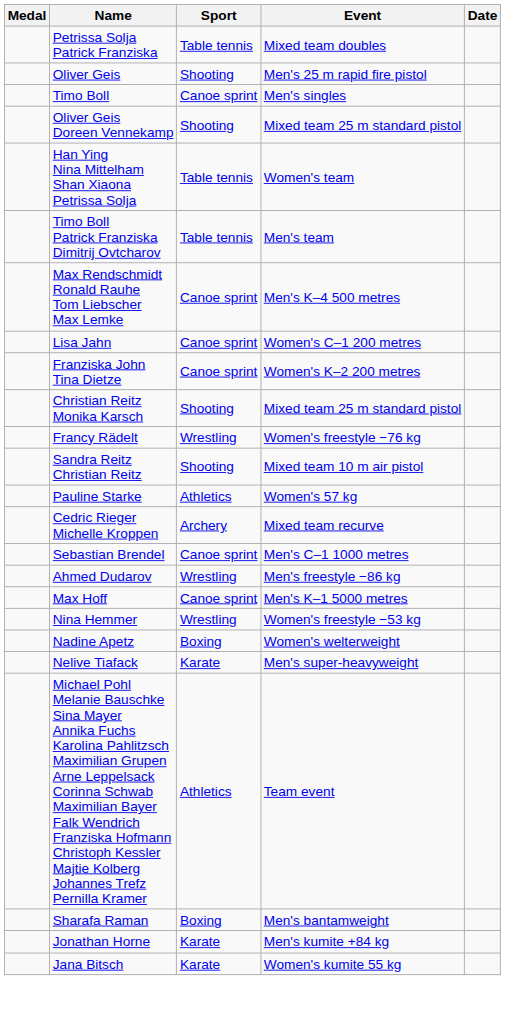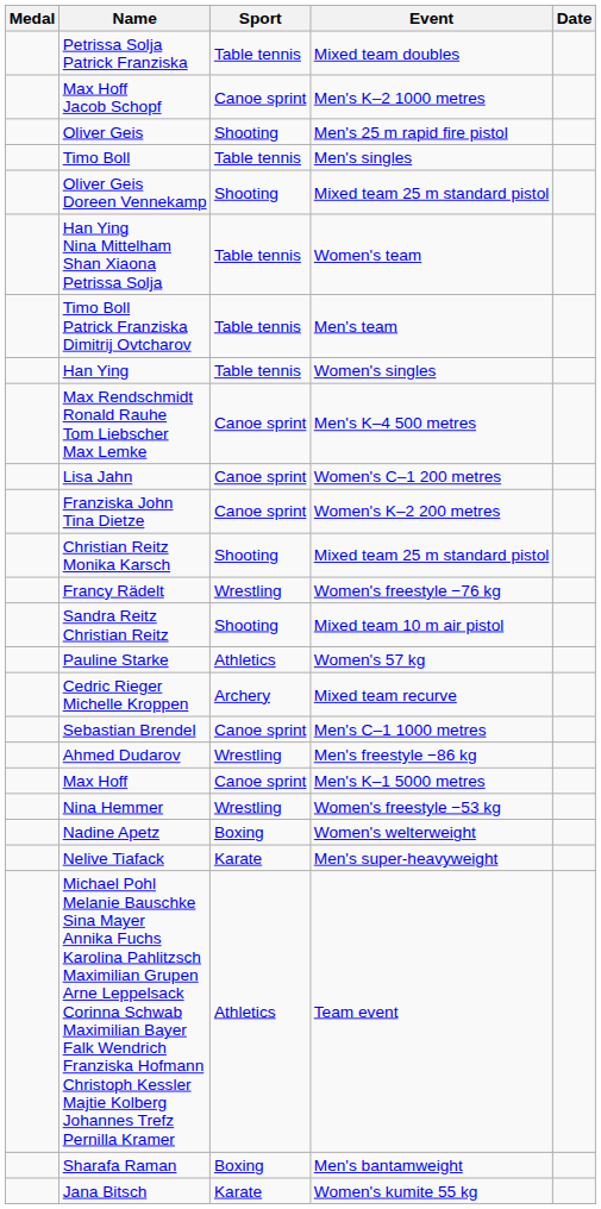 <table class="wikitable sortable" style="font-size: 95%;">
 <tr>
 <th>Medal</th>
 <th>Name</th>
 <th>Sport</th>
 <th>Event</th>
 <th>Date</th>
 </tr>
 <tr>
 <td></td>
 <td><a href='#'>Petrissa Solja</a><br><a href='#'>Patrick Franziska</a></td>
 <td><a href='#'>Table tennis</a></td>
 <td><a href='#'>Mixed team doubles</a></td>
 <td></td>
 </tr>
 <tr>
 <td></td>
+<td><a href='#'>Max Hoff</a><br><a href='#'>Jacob Schopf</a></td>
+<td><a href='#'>Canoe sprint</a></td>
+<td><a href='#'>Men's K–2 1000 metres</a></td>
+<td></td>
+</tr>
+<tr>
+<td></td>
 <td><a href='#'>Oliver Geis</a></td>
 <td><a href='#'>Shooting</a></td>
 <td><a href='#'>Men's 25 m rapid fire pistol</a></td>
 <td></td>
 </tr>
 <tr>
 <td></td>
 <td><a href='#'>Timo Boll</a></td>
-<td><a href='#'>Canoe sprint</a></td>
+<td><a href='#'>Table tennis</a></td>
 <td><a href='#'>Men's singles</a></td>
 <td></td>
 </tr>
 <tr>
 <td></td>
 <td><a href='#'>Oliver Geis</a><br><a href='#'>Doreen Vennekamp</a></td>
 <td><a href='#'>Shooting</a></td>
 <td><a href='#'>Mixed team 25 m standard pistol</a></td>
 <td></td>
 </tr>
 <tr>
 <td></td>
 <td><a href='#'>Han Ying</a><br><a href='#'>Nina Mittelham</a><br><a href='#'>Shan Xiaona</a><br><a href='#'>Petrissa Solja</a></td>
 <td><a href='#'>Table tennis</a></td>
 <td><a href='#'>Women's team</a></td>
 <td></td>
 </tr>
 <tr>
 <td></td>
 <td><a href='#'>Timo Boll</a><br><a href='#'>Patrick Franziska</a><br><a href='#'>Dimitrij Ovtcharov</a></td>
 <td><a href='#'>Table tennis</a></td>
 <td><a href='#'>Men's team</a></td>
+<td></td>
+</tr>
+<tr>
+<td></td>
+<td><a href='#'>Han Ying</a></td>
+<td><a href='#'>Table tennis</a></td>
+<td><a href='#'>Women's singles</a></td>
 <td></td>
 </tr>
 <tr>
 <td></td>
 <td><a href='#'>Max Rendschmidt</a><br><a href='#'>Ronald Rauhe</a><br><a href='#'>Tom Liebscher</a><br><a href='#'>Max Lemke</a></td>
 <td><a href='#'>Canoe sprint</a></td>
 <td><a href='#'>Men's K–4 500 metres</a></td>
 <td></td>
 </tr>
 <tr>
 <td></td>
 <td><a href='#'>Lisa Jahn</a></td>
 <td><a href='#'>Canoe sprint</a></td>
 <td><a href='#'>Women's C–1 200 metres</a></td>
 <td></td>
 </tr>
 <tr>
 <td></td>
 <td><a href='#'>Franziska John</a><br><a href='#'>Tina Dietze</a></td>
 <td><a href='#'>Canoe sprint</a></td>
 <td><a href='#'>Women's K–2 200 metres</a></td>
 <td></td>
 </tr>
 <tr>
 <td></td>
 <td><a href='#'>Christian Reitz</a><br><a href='#'>Monika Karsch</a></td>
 <td><a href='#'>Shooting</a></td>
 <td><a href='#'>Mixed team 25 m standard pistol</a></td>
 <td></td>
 </tr>
 <tr>
 <td></td>
 <td><a href='#'>Francy Rädelt</a></td>
 <td><a href='#'>Wrestling</a></td>
 <td><a href='#'>Women's freestyle −76 kg</a></td>
 <td></td>
 </tr>
 <tr>
 <td></td>
 <td><a href='#'>Sandra Reitz</a><br><a href='#'>Christian Reitz</a></td>
 <td><a href='#'>Shooting</a></td>
 <td><a href='#'>Mixed team 10 m air pistol</a></td>
 <td></td>
 </tr>
 <tr>
 <td></td>
 <td><a href='#'>Pauline Starke</a></td>
 <td><a href='#'>Athletics</a></td>
 <td><a href='#'>Women's 57 kg</a></td>
 <td></td>
 </tr>
 <tr>
 <td></td>
 <td><a href='#'>Cedric Rieger</a><br><a href='#'>Michelle Kroppen</a></td>
 <td><a href='#'>Archery</a></td>
 <td><a href='#'>Mixed team recurve</a></td>
 <td></td>
 </tr>
 <tr>
 <td></td>
 <td><a href='#'>Sebastian Brendel</a></td>
 <td><a href='#'>Canoe sprint</a></td>
 <td><a href='#'>Men's C–1 1000 metres</a></td>
 <td></td>
 </tr>
 <tr>
 <td></td>
 <td><a href='#'>Ahmed Dudarov</a></td>
 <td><a href='#'>Wrestling</a></td>
 <td><a href='#'>Men's freestyle −86 kg</a></td>
 <td></td>
 </tr>
 <tr>
 <td></td>
 <td><a href='#'>Max Hoff</a></td>
 <td><a href='#'>Canoe sprint</a></td>
 <td><a href='#'>Men's K–1 5000 metres</a></td>
 <td></td>
 </tr>
 <tr>
 <td></td>
 <td><a href='#'>Nina Hemmer</a></td>
 <td><a href='#'>Wrestling</a></td>
 <td><a href='#'>Women's freestyle −53 kg</a></td>
 <td></td>
 </tr>
 <tr>
 <td></td>
 <td><a href='#'>Nadine Apetz</a></td>
 <td><a href='#'>Boxing</a></td>
 <td><a href='#'>Women's welterweight</a></td>
 <td></td>
 </tr>
 <tr>
 <td></td>
 <td><a href='#'>Nelive Tiafack</a></td>
 <td><a href='#'>Karate</a></td>
 <td><a href='#'>Men's super-heavyweight</a></td>
 <td></td>
 </tr>
 <tr>
 <td></td>
 <td><a href='#'>Michael Pohl</a><br><a href='#'>Melanie Bauschke</a><br><a href='#'>Sina Mayer</a><br><a href='#'>Annika Fuchs</a><br><a href='#'>Karolina Pahlitzsch</a><br><a href='#'>Maximilian Grupen</a><br><a href='#'>Arne Leppelsack</a><br><a href='#'>Corinna Schwab</a><br><a href='#'>Maximilian Bayer</a><br><a href='#'>Falk Wendrich</a><br><a href='#'>Franziska Hofmann</a><br><a href='#'>Christoph Kessler</a><br><a href='#'>Majtie Kolberg</a><br><a href='#'>Johannes Trefz</a><br><a href='#'>Pernilla Kramer</a></td>
 <td><a href='#'>Athletics</a></td>
 <td><a href='#'>Team event</a></td>
 <td></td>
 </tr>
 <tr>
 <td></td>
 <td><a href='#'>Sharafa Raman</a></td>
 <td><a href='#'>Boxing</a></td>
 <td><a href='#'>Men's bantamweight</a></td>
 <td></td>
 </tr>
 <tr>
 <td></td>
-<td><a href='#'>Jonathan Horne</a></td>
-<td><a href='#'>Karate</a></td>
-<td><a href='#'>Men's kumite +84 kg</a></td>
-<td></td>
-</tr>
-<tr>
-<td></td>
 <td><a href='#'>Jana Bitsch</a></td>
 <td><a href='#'>Karate</a></td>
 <td><a href='#'>Women's kumite 55 kg</a></td>
 <td></td>
 </tr>
 </table>
